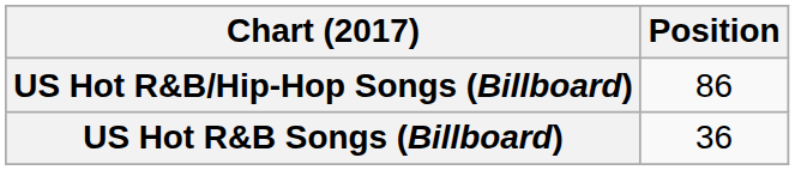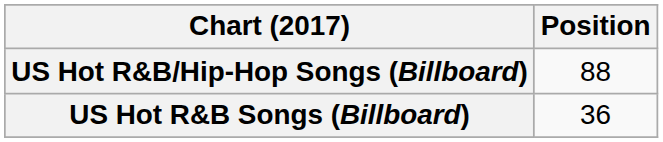 <table class="wikitable sortable plainrowheaders" style="text-align:center">
 <tr>
 <th scope="col">Chart (2017)</th>
 <th scope="col">Position</th>
 </tr>
 <tr>
 <th scope="row">US Hot R&B/Hip-Hop Songs (<em>Billboard</em>)</th>
-<td>86</td>
+<td>88</td>
 </tr>
 <tr>
 <th scope="row">US Hot R&B Songs (<em>Billboard</em>)</th>
 <td>36</td>
 </tr>
 </table>
